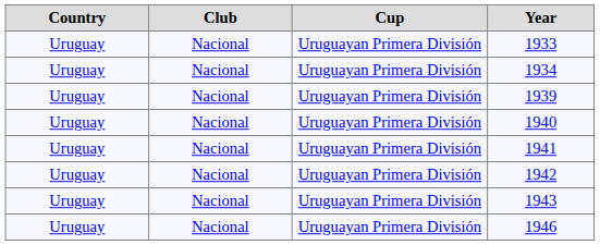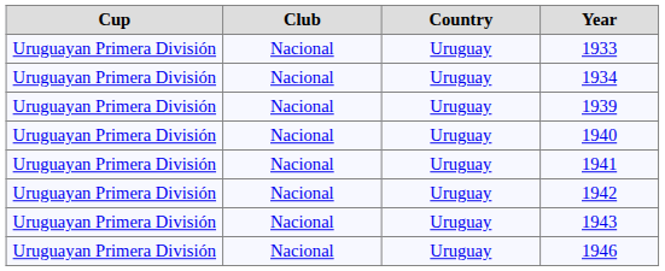 <table align="center" bgcolor="#F7F8FF" cellpadding="3" cellspacing="0" border="1" style="font-size: 95%; border: gray solid 1px; border-collapse: collapse;">
 <tr style="color: #000; text-align: center; background-color: #DDD;">
+<th width="180">Cup</th>
+<th width="130">Club</th>
 <th width="130">Country</th>
-<th width="130">Club</th>
-<th width="180">Cup</th>
 <th width="95">Year</th>
 </tr>
 <tr style="text-align: center;">
+<td><a href='#'>Uruguayan Primera División</a></td>
+<td><a href='#'>Nacional</a></td>
 <td><a href='#'>Uruguay</a></td>
-<td><a href='#'>Nacional</a></td>
-<td><a href='#'>Uruguayan Primera División</a></td>
 <td><a href='#'>1933</a></td>
 </tr>
 <tr style="text-align: center;">
+<td><a href='#'>Uruguayan Primera División</a></td>
+<td><a href='#'>Nacional</a></td>
 <td><a href='#'>Uruguay</a></td>
-<td><a href='#'>Nacional</a></td>
-<td><a href='#'>Uruguayan Primera División</a></td>
 <td><a href='#'>1934</a></td>
 </tr>
 <tr style="text-align: center;">
+<td><a href='#'>Uruguayan Primera División</a></td>
+<td><a href='#'>Nacional</a></td>
 <td><a href='#'>Uruguay</a></td>
-<td><a href='#'>Nacional</a></td>
-<td><a href='#'>Uruguayan Primera División</a></td>
 <td><a href='#'>1939</a></td>
 </tr>
 <tr style="text-align: center;">
+<td><a href='#'>Uruguayan Primera División</a></td>
+<td><a href='#'>Nacional</a></td>
 <td><a href='#'>Uruguay</a></td>
-<td><a href='#'>Nacional</a></td>
-<td><a href='#'>Uruguayan Primera División</a></td>
 <td><a href='#'>1940</a></td>
 </tr>
 <tr style="text-align: center;">
+<td><a href='#'>Uruguayan Primera División</a></td>
+<td><a href='#'>Nacional</a></td>
 <td><a href='#'>Uruguay</a></td>
-<td><a href='#'>Nacional</a></td>
-<td><a href='#'>Uruguayan Primera División</a></td>
 <td><a href='#'>1941</a></td>
 </tr>
 <tr style="text-align: center;">
+<td><a href='#'>Uruguayan Primera División</a></td>
+<td><a href='#'>Nacional</a></td>
 <td><a href='#'>Uruguay</a></td>
-<td><a href='#'>Nacional</a></td>
-<td><a href='#'>Uruguayan Primera División</a></td>
 <td><a href='#'>1942</a></td>
 </tr>
 <tr style="text-align: center;">
+<td><a href='#'>Uruguayan Primera División</a></td>
+<td><a href='#'>Nacional</a></td>
 <td><a href='#'>Uruguay</a></td>
-<td><a href='#'>Nacional</a></td>
-<td><a href='#'>Uruguayan Primera División</a></td>
 <td><a href='#'>1943</a></td>
 </tr>
 <tr style="text-align: center;">
+<td><a href='#'>Uruguayan Primera División</a></td>
+<td><a href='#'>Nacional</a></td>
 <td><a href='#'>Uruguay</a></td>
-<td><a href='#'>Nacional</a></td>
-<td><a href='#'>Uruguayan Primera División</a></td>
 <td><a href='#'>1946</a></td>
 </tr>
 </table>
